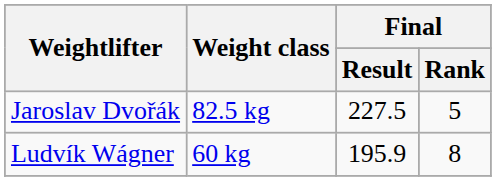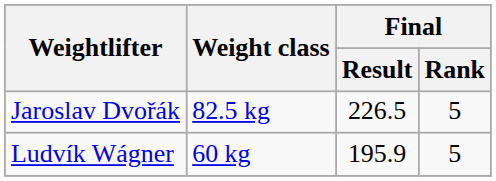 <table class=wikitable style="font-size:90%">
 <tr>
 <th rowspan=2>Weightlifter</th>
 <th rowspan=2>Weight class</th>
 <th colspan=2>Final</th>
 </tr>
 <tr>
 <th>Result</th>
 <th>Rank</th>
 </tr>
 <tr>
 <td><a href='#'>Jaroslav Dvořák</a></td>
 <td><a href='#'>82.5 kg</a></td>
-<td align=center>227.5</td>
+<td align=center>226.5</td>
 <td align=center>5</td>
 </tr>
 <tr>
 <td><a href='#'>Ludvík Wágner</a></td>
 <td><a href='#'>60 kg</a></td>
 <td align=center>195.9</td>
-<td align=center>8</td>
+<td align=center>5</td>
 </tr>
 </table>
